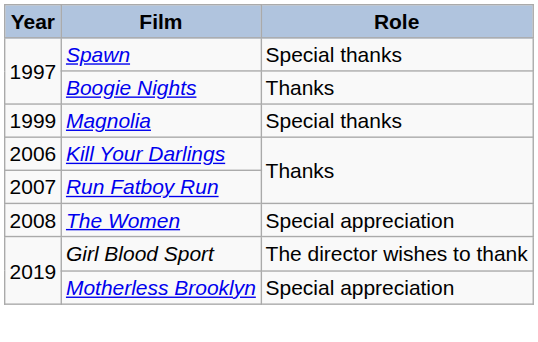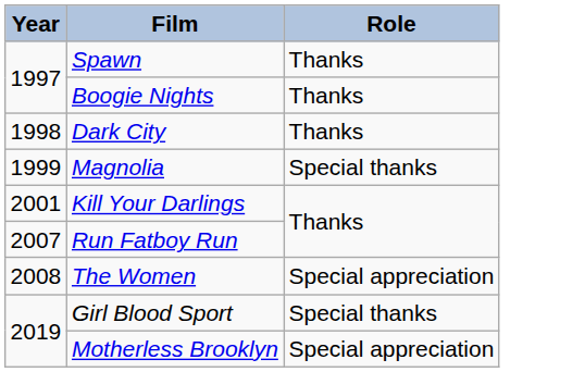 <table class="wikitable" style="font-size:95%;">
 <tr>
 <th style="background:#B0C4DE;">Year</th>
 <th style="background:#B0C4DE;">Film</th>
 <th style="background:#B0C4DE;">Role</th>
 </tr>
 <tr>
 <td rowspan=2>1997</td>
 <td><em><a href='#'>Spawn</a></em></td>
-<td>Special thanks</td>
+<td>Thanks</td>
 </tr>
 <tr>
 <td><em><a href='#'>Boogie Nights</a></em></td>
+<td>Thanks</td>
+</tr>
+<tr>
+<td>1998</td>
+<td><em><a href='#'>Dark City</a></em></td>
 <td>Thanks</td>
 </tr>
 <tr>
 <td>1999</td>
 <td><em><a href='#'>Magnolia</a></em></td>
 <td>Special thanks</td>
 </tr>
 <tr>
-<td>2006</td>
+<td>2001</td>
 <td><em><a href='#'>Kill Your Darlings</a></em></td>
 <td rowspan=2>Thanks</td>
 </tr>
 <tr>
 <td>2007</td>
 <td><em><a href='#'>Run Fatboy Run</a></em></td>
 </tr>
 <tr>
 <td>2008</td>
 <td><em><a href='#'>The Women</a></em></td>
 <td>Special appreciation</td>
 </tr>
 <tr>
 <td rowspan=2>2019</td>
 <td><em>Girl Blood Sport</em></td>
-<td>The director wishes to thank</td>
+<td>Special thanks</td>
 </tr>
 <tr>
 <td><em><a href='#'>Motherless Brooklyn</a></em></td>
 <td>Special appreciation</td>
 </tr>
 </table>
